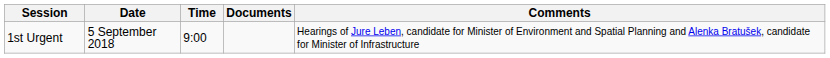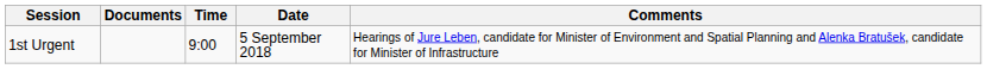 <table class="wikitable mw-collapsible" style="line-height:16px;">
 <tr>
 <th style="width:100px;">Session</th>
+<th style="width:50px;">Documents</th>
+<th style="width:50px;">Time</th>
 <th style="width:120px;">Date</th>
-<th style="width:50px;">Time</th>
-<th style="width:50px;">Documents</th>
 <th style="width:700px;">Comments</th>
 </tr>
 <tr>
 <td>1st Urgent</td>
+<td></td>
+<td>9:00</td>
 <td>5 September 2018</td>
-<td>9:00</td>
-<td></td>
 <td><small>Hearings of <a href='#'>Jure Leben</a>, candidate for Minister of Environment and Spatial Planning and <a href='#'>Alenka Bratušek</a>, candidate for Minister of Infrastructure</small></td>
 </tr>
 </table>
